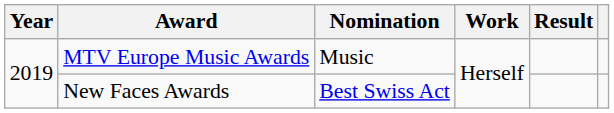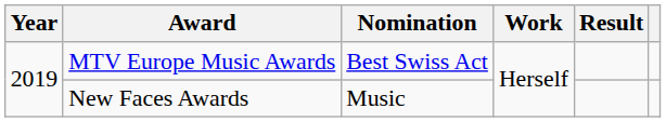 <table class="wikitable">
 <tr>
 <th>Year</th>
 <th>Award</th>
 <th>Nomination</th>
 <th>Work</th>
 <th>Result</th>
 <th></th>
 </tr>
 <tr>
 <td rowspan="2">2019</td>
 <td><a href='#'>MTV Europe Music Awards</a></td>
-<td>Music</td>
+<td><a href='#'>Best Swiss Act</a></td>
 <td rowspan="2">Herself</td>
 <td></td>
 <td></td>
 </tr>
 <tr>
 <td>New Faces Awards</td>
-<td><a href='#'>Best Swiss Act</a></td>
+<td>Music</td>
 <td></td>
 <td></td>
 </tr>
 </table>
